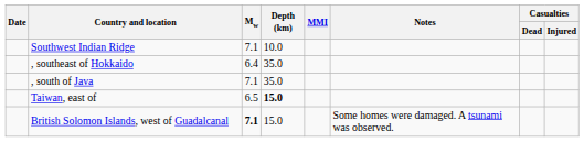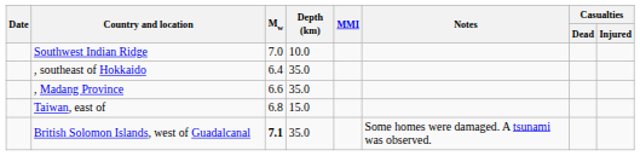 <table class="wikitable sortable sort-under" style="border:1px black; margin-left:1em;">
 <tr>
 <th rowspan="2"><small>Date</small></th>
 <th rowspan="2" style="width: 310px"><small>Country and location</small></th>
 <th rowspan="2"><small>M<sub>w</sub></small></th>
 <th rowspan="2"><small>Depth (km)</small></th>
 <th rowspan="2"><small><a href='#'>MMI</a></small></th>
 <th rowspan="2" class="unsortable"><small>Notes</small></th>
 <th colspan="2"><small>Casualties</small></th>
 </tr>
 <tr>
 <th><small>Dead</small></th>
 <th><small>Injured</small></th>
 </tr>
 <tr>
 <td></td>
 <td><a href='#'>Southwest Indian Ridge</a></td>
-<td>7.1</td>
+<td>7.0</td>
 <td>10.0</td>
 <td></td>
 <td></td>
 <td></td>
 <td></td>
 </tr>
 <tr>
 <td></td>
 <td>, southeast of <a href='#'>Hokkaido</a></td>
 <td>6.4</td>
 <td>35.0</td>
 <td></td>
 <td></td>
 <td></td>
 <td></td>
 </tr>
 <tr>
 <td></td>
-<td>, south of <a href='#'>Java</a></td>
-<td>7.1</td>
+<td>, <a href='#'>Madang Province</a></td>
+<td>6.6</td>
 <td>35.0</td>
 <td></td>
 <td></td>
 <td></td>
 <td></td>
 </tr>
 <tr>
 <td></td>
 <td> <a href='#'>Taiwan</a>, east of</td>
-<td>6.5</td>
-<td><strong>15.0</strong></td>
+<td>6.8</td>
+<td>15.0</td>
 <td></td>
 <td></td>
 <td></td>
 <td></td>
 </tr>
 <tr>
 <td></td>
 <td> <a href='#'>British Solomon Islands</a>, west of <a href='#'>Guadalcanal</a></td>
 <td><strong>7.1</strong></td>
-<td>15.0</td>
+<td>35.0</td>
 <td></td>
 <td>Some homes were damaged. A <a href='#'>tsunami</a> was observed.</td>
 <td></td>
 <td></td>
 </tr>
 </table>
